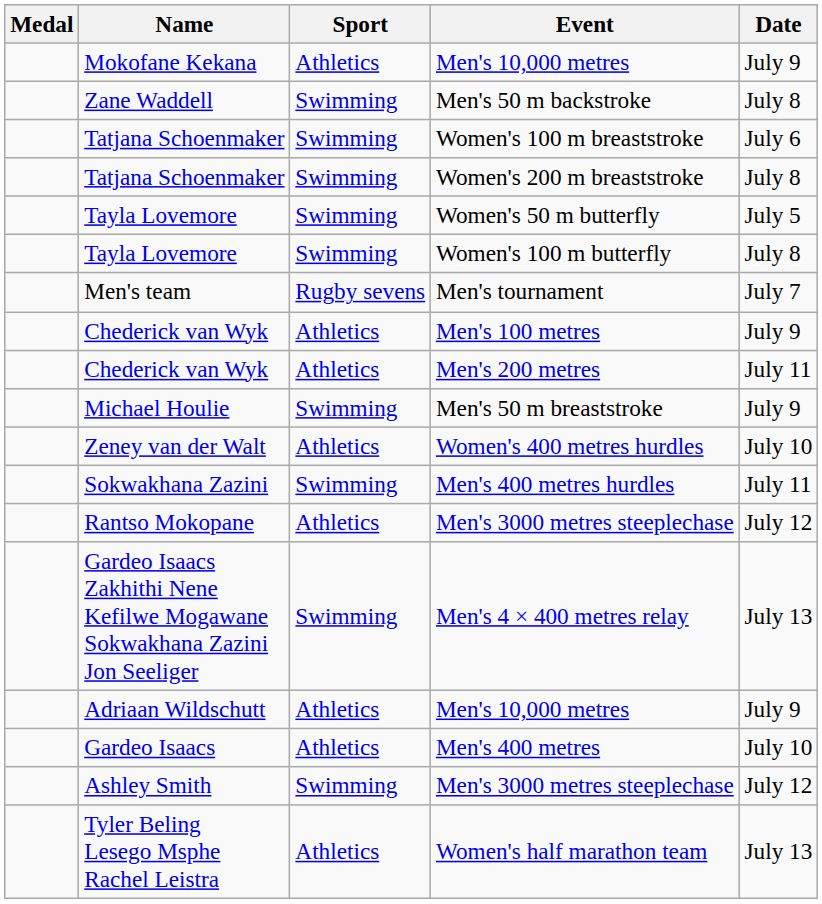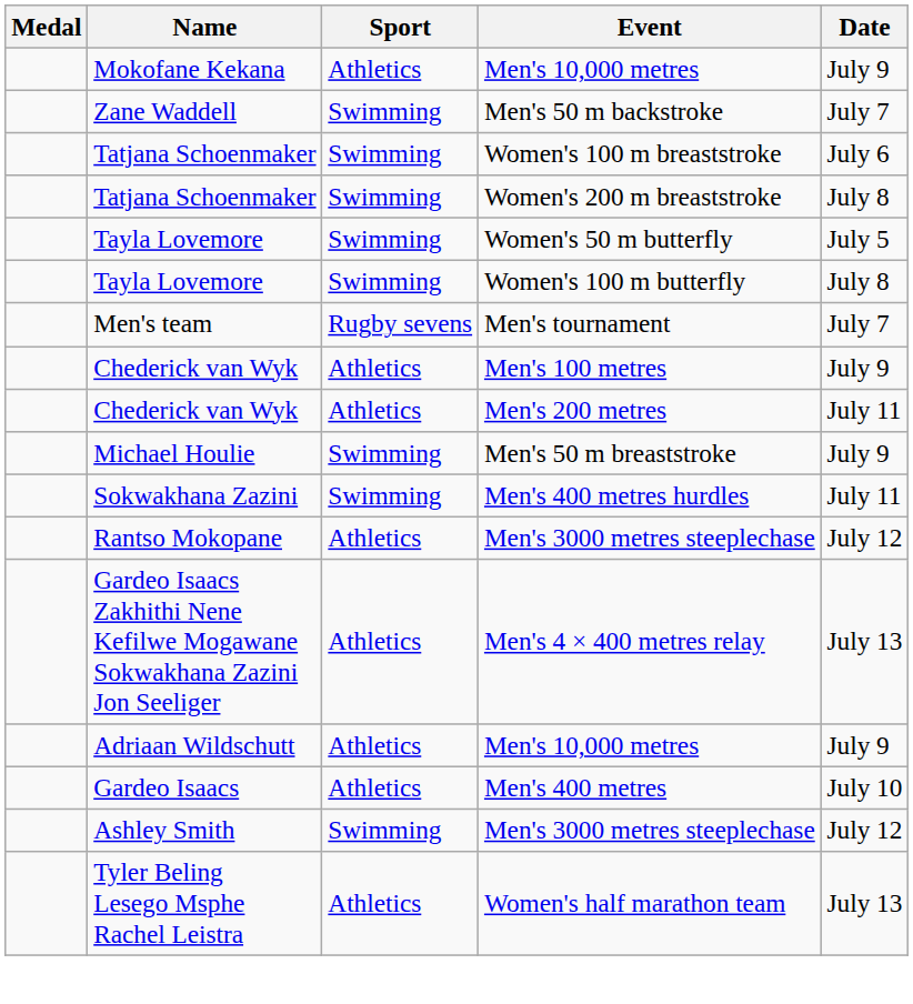 <table class="wikitable sortable" style="font-size: 95%;">
 <tr>
 <th>Medal</th>
 <th>Name</th>
 <th>Sport</th>
 <th>Event</th>
 <th>Date</th>
 </tr>
 <tr>
 <td></td>
 <td><a href='#'>Mokofane Kekana</a></td>
 <td><a href='#'>Athletics</a></td>
 <td><a href='#'>Men's 10,000 metres</a></td>
 <td>July 9</td>
 </tr>
 <tr>
 <td></td>
 <td><a href='#'>Zane Waddell</a></td>
 <td><a href='#'>Swimming</a></td>
 <td>Men's 50 m backstroke</td>
-<td>July 8</td>
+<td>July 7</td>
 </tr>
 <tr>
 <td></td>
 <td><a href='#'>Tatjana Schoenmaker</a></td>
 <td><a href='#'>Swimming</a></td>
 <td>Women's 100 m breaststroke</td>
 <td>July 6</td>
 </tr>
 <tr>
 <td></td>
 <td><a href='#'>Tatjana Schoenmaker</a></td>
 <td><a href='#'>Swimming</a></td>
 <td>Women's 200 m breaststroke</td>
 <td>July 8</td>
 </tr>
 <tr>
 <td></td>
 <td><a href='#'>Tayla Lovemore</a></td>
 <td><a href='#'>Swimming</a></td>
 <td>Women's 50 m butterfly</td>
 <td>July 5</td>
 </tr>
 <tr>
 <td></td>
 <td><a href='#'>Tayla Lovemore</a></td>
 <td><a href='#'>Swimming</a></td>
 <td>Women's 100 m butterfly</td>
 <td>July 8</td>
 </tr>
 <tr>
 <td></td>
 <td>Men's team</td>
 <td><a href='#'>Rugby sevens</a></td>
 <td>Men's tournament</td>
 <td>July 7</td>
 </tr>
 <tr>
 <td></td>
 <td><a href='#'>Chederick van Wyk</a></td>
 <td><a href='#'>Athletics</a></td>
 <td><a href='#'>Men's 100 metres</a></td>
 <td>July 9</td>
 </tr>
 <tr>
 <td></td>
 <td><a href='#'>Chederick van Wyk</a></td>
 <td><a href='#'>Athletics</a></td>
 <td><a href='#'>Men's 200 metres</a></td>
 <td>July 11</td>
 </tr>
 <tr>
 <td></td>
 <td><a href='#'>Michael Houlie</a></td>
 <td><a href='#'>Swimming</a></td>
 <td>Men's 50 m breaststroke</td>
 <td>July 9</td>
 </tr>
 <tr>
 <td></td>
-<td><a href='#'>Zeney van der Walt</a></td>
-<td><a href='#'>Athletics</a></td>
-<td><a href='#'>Women's 400 metres hurdles</a></td>
-<td>July 10</td>
-</tr>
-<tr>
-<td></td>
 <td><a href='#'>Sokwakhana Zazini</a></td>
 <td><a href='#'>Swimming</a></td>
 <td><a href='#'>Men's 400 metres hurdles</a></td>
 <td>July 11</td>
 </tr>
 <tr>
 <td></td>
 <td><a href='#'>Rantso Mokopane</a></td>
 <td><a href='#'>Athletics</a></td>
 <td><a href='#'>Men's 3000 metres steeplechase</a></td>
 <td>July 12</td>
 </tr>
 <tr>
 <td></td>
 <td><a href='#'>Gardeo Isaacs</a> <br> <a href='#'>Zakhithi Nene</a> <br> <a href='#'>Kefilwe Mogawane</a> <br> <a href='#'>Sokwakhana Zazini</a> <br> <a href='#'>Jon Seeliger</a></td>
-<td><a href='#'>Swimming</a></td>
+<td><a href='#'>Athletics</a></td>
 <td><a href='#'>Men's 4 × 400 metres relay</a></td>
 <td>July 13</td>
 </tr>
 <tr>
 <td></td>
 <td><a href='#'>Adriaan Wildschutt</a></td>
 <td><a href='#'>Athletics</a></td>
 <td><a href='#'>Men's 10,000 metres</a></td>
 <td>July 9</td>
 </tr>
 <tr>
 <td></td>
 <td><a href='#'>Gardeo Isaacs</a></td>
 <td><a href='#'>Athletics</a></td>
 <td><a href='#'>Men's 400 metres</a></td>
 <td>July 10</td>
 </tr>
 <tr>
 <td></td>
 <td><a href='#'>Ashley Smith</a></td>
 <td><a href='#'>Swimming</a></td>
 <td><a href='#'>Men's 3000 metres steeplechase</a></td>
 <td>July 12</td>
 </tr>
 <tr>
 <td></td>
 <td><a href='#'>Tyler Beling</a> <br> <a href='#'>Lesego Msphe</a> <br> <a href='#'>Rachel Leistra</a></td>
 <td><a href='#'>Athletics</a></td>
 <td><a href='#'>Women's half marathon team</a></td>
 <td>July 13</td>
 </tr>
 </table>
